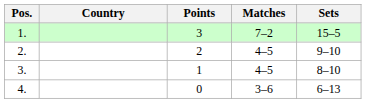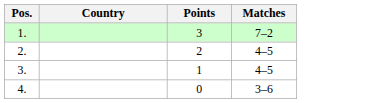 <table class="wikitable" style="text-align:center;">
 <tr>
 <th width=40>Pos.</th>
 <th width=165>Country</th>
 <th width=80>Points</th>
 <th width=80>Matches</th>
-<th width=80>Sets</th>
 </tr>
 <tr style="background:#ccffcc;">
 <td>1.</td>
 <td style="text-align:left;"></td>
 <td>3</td>
 <td>7–2</td>
-<td>15–5</td>
 </tr>
 <tr style="background:#ffffff;">
 <td>2.</td>
 <td style="text-align:left;"></td>
 <td>2</td>
 <td>4–5</td>
-<td>9–10</td>
 </tr>
 <tr style="background:#ffffff;">
 <td>3.</td>
 <td style="text-align:left;"></td>
 <td>1</td>
 <td>4–5</td>
-<td>8–10</td>
 </tr>
 <tr style="background:#ffffff;">
 <td>4.</td>
 <td style="text-align:left;"></td>
 <td>0</td>
 <td>3–6</td>
-<td>6–13</td>
 </tr>
 </table>
